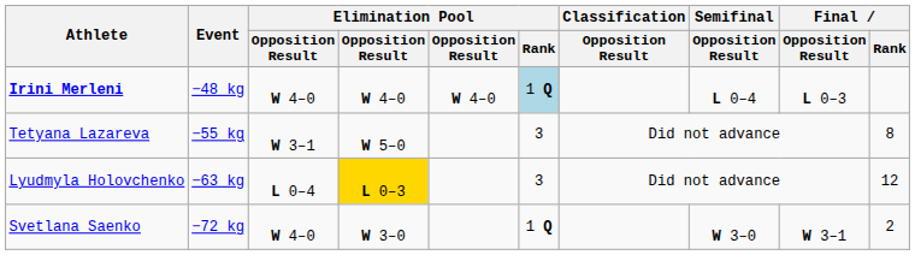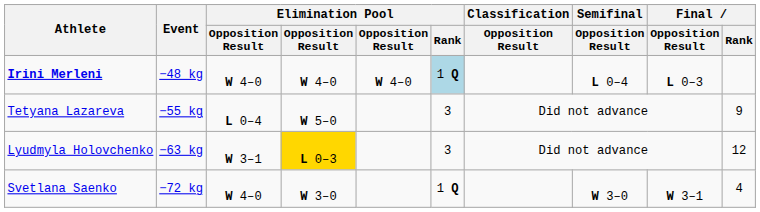 <table class="wikitable" style="font-size:90%">
 <tr>
 <th rowspan="2">Athlete</th>
 <th rowspan="2">Event</th>
 <th colspan=4>Elimination Pool</th>
 <th>Classification</th>
 <th>Semifinal</th>
 <th colspan=2>Final / </th>
 </tr>
 <tr style="font-size: 95%">
 <th>Opposition<br>Result</th>
 <th>Opposition<br>Result</th>
 <th>Opposition<br>Result</th>
 <th>Rank</th>
 <th>Opposition<br>Result</th>
 <th>Opposition<br>Result</th>
 <th>Opposition<br>Result</th>
 <th>Rank</th>
 </tr>
 <tr align=center>
 <td align=left><strong><a href='#'>Irini Merleni</a></strong></td>
 <td align=left><a href='#'>−48 kg</a></td>
 <td><br><strong>W</strong> 4–0 <sup></sup></td>
 <td><br><strong>W</strong> 4–0 <sup></sup></td>
 <td><br><strong>W</strong> 4–0 <sup></sup></td>
 <td style="background: lightblue;">1 <strong>Q</strong></td>
 <td></td>
 <td><br><strong>L</strong> 0–4 <sup></sup></td>
 <td><br><strong>L</strong> 0–3 <sup></sup></td>
 <td></td>
 </tr>
 <tr align=center>
 <td align=left><a href='#'>Tetyana Lazareva</a></td>
 <td align=left><a href='#'>−55 kg</a></td>
-<td><br><strong>W</strong> 3–1 <sup></sup></td>
+<td><br><strong>L</strong> 0–4 <sup></sup></td>
 <td><br><strong>W</strong> 5–0 <sup></sup></td>
 <td></td>
 <td>3</td>
 <td colspan=3>Did not advance</td>
-<td>8</td>
+<td>9</td>
 </tr>
 <tr align=center>
 <td align=left><a href='#'>Lyudmyla Holovchenko</a></td>
 <td align=left><a href='#'>−63 kg</a></td>
-<td><br><strong>L</strong> 0–4 <sup></sup></td>
+<td><br><strong>W</strong> 3–1 <sup></sup></td>
 <td style="background: gold;"><br><strong>L</strong> 0–3 <sup></sup></td>
 <td></td>
 <td>3</td>
 <td colspan=3>Did not advance</td>
 <td>12</td>
 </tr>
 <tr align=center>
 <td align=left><a href='#'>Svetlana Saenko</a></td>
 <td align=left><a href='#'>−72 kg</a></td>
 <td><br><strong>W</strong> 4–0 <sup></sup></td>
 <td><br><strong>W</strong> 3–0 <sup></sup></td>
 <td></td>
 <td>1 <strong>Q</strong></td>
 <td></td>
 <td><br><strong>W</strong> 3–0 <sup></sup></td>
 <td><br><strong>W</strong> 3–1 <sup></sup></td>
-<td>2</td>
+<td>4</td>
 </tr>
 </table>
